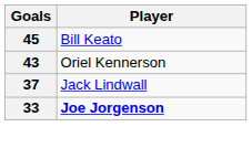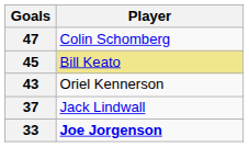 <table class="wikitable" style="text-align:left;">
 <tr>
 <th width=50>Goals</th>
 <th width=200>Player</th>
 </tr>
 <tr>
+<th>47</th>
+<td> <a href='#'>Colin Schomberg</a></td>
+</tr>
+<tr>
 <th>45</th>
-<td> <a href='#'>Bill Keato</a></td>
+<td style="background: khaki;"> <a href='#'>Bill Keato</a></td>
 </tr>
 <tr>
 <th>43</th>
 <td> Oriel Kennerson</td>
 </tr>
 <tr>
 <th>37</th>
 <td> <a href='#'>Jack Lindwall</a></td>
 </tr>
 <tr>
 <th>33</th>
 <td><strong> <a href='#'>Joe Jorgenson</a></strong></td>
 </tr>
 </table>
